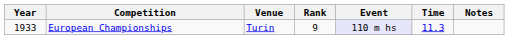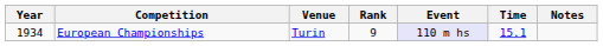 <table class="wikitable" width=55% style="font-size:100%; text-align:center;">
 <tr>
 <th>Year</th>
 <th>Competition</th>
 <th>Venue</th>
 <th>Rank</th>
 <th>Event</th>
 <th>Time</th>
 <th>Notes</th>
 </tr>
 <tr>
-<td rowspan=1>1933</td>
+<td rowspan=1>1934</td>
 <td rowspan=1 align=left><a href='#'>European Championships</a></td>
 <td rowspan=1 align=left> <a href='#'>Turin</a></td>
 <td>9</td>
 <td style="background: lavender;">110 m hs</td>
-<td><a href='#'>11.3</a></td>
+<td><a href='#'>15.1</a></td>
 <td></td>
 </tr>
 </table>
